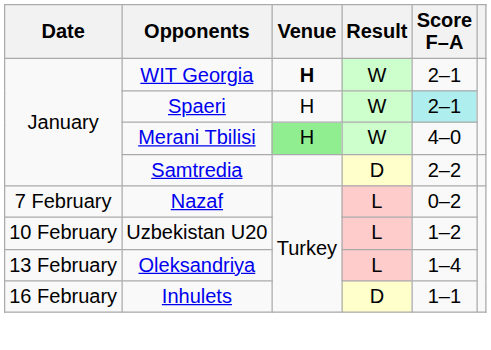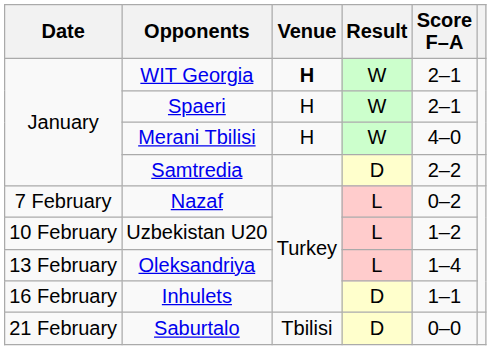 <table class="wikitable sortable plainrowheaders" style="text-align:center;">
 <tr>
 <th scope=col>Date</th>
 <th scope=col>Opponents</th>
 <th scope=col>Venue</th>
 <th scope=col>Result</th>
 <th scope=col>Score<br>F–A</th>
 <th scope=col class=unsortable></th>
 </tr>
 <tr>
 <td rowspan="4">January</td>
 <td><a href='#'>WIT Georgia</a></td>
 <td><strong>H</strong></td>
 <td style="background:#cfc;">W</td>
 <td>2–1</td>
 <td rowspan="3"></td>
 </tr>
 <tr>
 <td><a href='#'>Spaeri</a></td>
 <td>H</td>
 <td style="background:#cfc;">W</td>
-<td style="background: paleturquoise;">2–1</td>
+<td>2–1</td>
 </tr>
 <tr>
 <td><a href='#'>Merani Tbilisi</a></td>
-<td style="background: lightgreen;">H</td>
+<td>H</td>
 <td style="background:#cfc;">W</td>
 <td>4–0</td>
 </tr>
 <tr>
 <td><a href='#'>Samtredia</a></td>
 <td></td>
 <td style="background:#ffc;">D</td>
 <td>2–2</td>
 <td></td>
 </tr>
 <tr>
 <td>7 February</td>
 <td><a href='#'>Nazaf</a></td>
 <td rowspan="4">Turkey</td>
 <td style="background:#fcc;">L</td>
 <td>0–2</td>
 <td rowspan="4"></td>
 </tr>
 <tr>
 <td>10 February</td>
 <td>Uzbekistan U20</td>
 <td style="background:#fcc;">L</td>
 <td>1–2</td>
 </tr>
 <tr>
 <td>13 February</td>
 <td><a href='#'>Oleksandriya</a></td>
 <td style="background:#fcc;">L</td>
 <td>1–4</td>
 </tr>
 <tr>
 <td>16 February</td>
 <td><a href='#'>Inhulets</a></td>
 <td style="background:#ffc;">D</td>
 <td>1–1</td>
 </tr>
+<tr>
+<td>21 February</td>
+<td><a href='#'>Saburtalo</a></td>
+<td>Tbilisi</td>
+<td style="background:#ffc;">D</td>
+<td>0–0</td>
+<td></td>
+</tr>
 </table>
